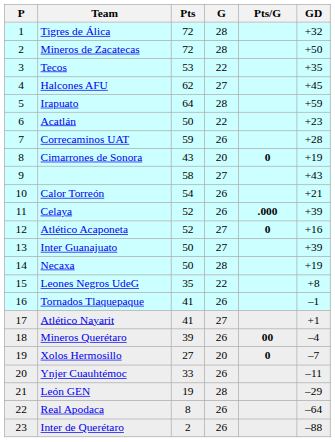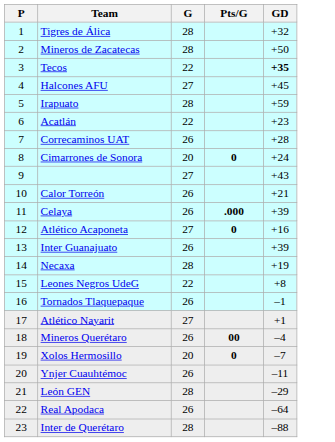 <table class="wikitable" style="text-align: center;">
 <tr>
 <th width=40>P</th>
 <th width=180>Team</th>
-<th width=40>Pts</th>
 <th width=40>G</th>
 <th width=75>Pts/G</th>
 <th width=40>GD</th>
 </tr>
 <tr bgcolor=#CCFFFF>
 <td>1</td>
 <td align=left><a href='#'>Tigres de Álica</a></td>
-<td>72</td>
 <td>28</td>
 <td><strong></strong></td>
 <td>+32</td>
 </tr>
 <tr bgcolor=#CCFFFF>
 <td>2</td>
 <td align=left><a href='#'>Mineros de Zacatecas</a></td>
-<td>72</td>
 <td>28</td>
 <td><strong></strong></td>
 <td>+50</td>
 </tr>
 <tr bgcolor=#CCFFFF>
 <td>3</td>
 <td align=left><a href='#'>Tecos</a></td>
-<td>53</td>
 <td>22</td>
 <td><strong></strong></td>
-<td>+35</td>
+<td><strong>+35</strong></td>
 </tr>
 <tr bgcolor=#CCFFFF>
 <td>4</td>
 <td align=left><a href='#'>Halcones AFU</a></td>
-<td>62</td>
 <td>27</td>
 <td><strong></strong></td>
 <td>+45</td>
 </tr>
 <tr bgcolor=#CCFFFF>
 <td>5</td>
 <td align=left><a href='#'>Irapuato</a></td>
-<td>64</td>
 <td>28</td>
 <td><strong></strong></td>
 <td>+59</td>
 </tr>
 <tr bgcolor=#CCFFFF>
 <td>6</td>
 <td align=left><a href='#'>Acatlán</a></td>
-<td>50</td>
 <td>22</td>
 <td><strong></strong></td>
 <td>+23</td>
 </tr>
 <tr bgcolor=#CCFFFF>
 <td>7</td>
 <td align=left><a href='#'>Correcaminos UAT</a></td>
-<td>59</td>
 <td>26</td>
 <td><strong></strong></td>
 <td>+28</td>
 </tr>
 <tr bgcolor=#CCFFFF>
 <td>8</td>
 <td align=left><a href='#'>Cimarrones de Sonora</a></td>
-<td>43</td>
 <td>20</td>
 <td><strong>0</strong></td>
-<td>+19</td>
+<td>+24</td>
 </tr>
 <tr bgcolor=#CCFFFF>
 <td>9</td>
 <td align=left></td>
-<td>58</td>
 <td>27</td>
 <td><strong></strong></td>
 <td>+43</td>
 </tr>
 <tr bgcolor=#CCFFFF>
 <td>10</td>
 <td align=left><a href='#'>Calor Torreón</a></td>
-<td>54</td>
 <td>26</td>
 <td><strong></strong></td>
 <td>+21</td>
 </tr>
 <tr bgcolor=#CCFFFF>
 <td>11</td>
 <td align=left><a href='#'>Celaya</a></td>
-<td>52</td>
 <td>26</td>
 <td><strong>.000</strong></td>
 <td>+39</td>
 </tr>
 <tr bgcolor=#CCFFFF>
 <td>12</td>
 <td align=left><a href='#'>Atlético Acaponeta</a></td>
-<td>52</td>
 <td>27</td>
 <td><strong>0</strong></td>
 <td>+16</td>
 </tr>
 <tr bgcolor=#CCFFFF>
 <td>13</td>
 <td align=left><a href='#'>Inter Guanajuato</a></td>
-<td>50</td>
-<td>27</td>
+<td>26</td>
 <td><strong></strong></td>
 <td>+39</td>
 </tr>
 <tr bgcolor=#CCFFFF>
 <td>14</td>
 <td align=left><a href='#'>Necaxa</a></td>
-<td>50</td>
 <td>28</td>
 <td><strong></strong></td>
 <td>+19</td>
 </tr>
 <tr bgcolor=#CCFFFF>
 <td>15</td>
 <td align=left><a href='#'>Leones Negros UdeG</a></td>
-<td>35</td>
 <td>22</td>
 <td><strong></strong></td>
 <td>+8</td>
 </tr>
 <tr bgcolor=#CCFFFF>
 <td>16</td>
 <td align=left><a href='#'>Tornados Tlaquepaque</a></td>
-<td>41</td>
 <td>26</td>
 <td><strong></strong></td>
 <td>–1</td>
 </tr>
 <tr bgcolor=#EEEEEE>
 <td>17</td>
 <td align=left><a href='#'>Atlético Nayarit</a></td>
-<td>41</td>
 <td>27</td>
 <td><strong></strong></td>
 <td>+1</td>
 </tr>
 <tr bgcolor=#EEEEEE>
 <td>18</td>
 <td align=left><a href='#'>Mineros Querétaro</a></td>
-<td>39</td>
 <td>26</td>
 <td><strong>00</strong></td>
 <td>–4</td>
 </tr>
 <tr bgcolor=#EEEEEE>
 <td>19</td>
 <td align=left><a href='#'>Xolos Hermosillo</a></td>
-<td>27</td>
 <td>20</td>
 <td><strong>0</strong></td>
 <td>–7</td>
 </tr>
 <tr bgcolor=#EEEEEE>
 <td>20</td>
 <td align=left><a href='#'>Ynjer Cuauhtémoc</a></td>
-<td>33</td>
 <td>26</td>
 <td><strong></strong></td>
 <td>–11</td>
 </tr>
 <tr bgcolor=#EEEEEE>
 <td>21</td>
 <td align=left><a href='#'>León GEN</a></td>
-<td>19</td>
 <td>28</td>
 <td><strong></strong></td>
 <td>–29</td>
 </tr>
 <tr bgcolor=#EEEEEE>
 <td>22</td>
 <td align=left><a href='#'>Real Apodaca</a></td>
-<td>8</td>
 <td>26</td>
 <td><strong></strong></td>
 <td>–64</td>
 </tr>
 <tr bgcolor=#EEEEEE>
 <td>23</td>
 <td align=left><a href='#'>Inter de Querétaro</a></td>
-<td>2</td>
-<td>26</td>
+<td>28</td>
 <td><strong></strong></td>
 <td>–88</td>
 </tr>
 </table>
